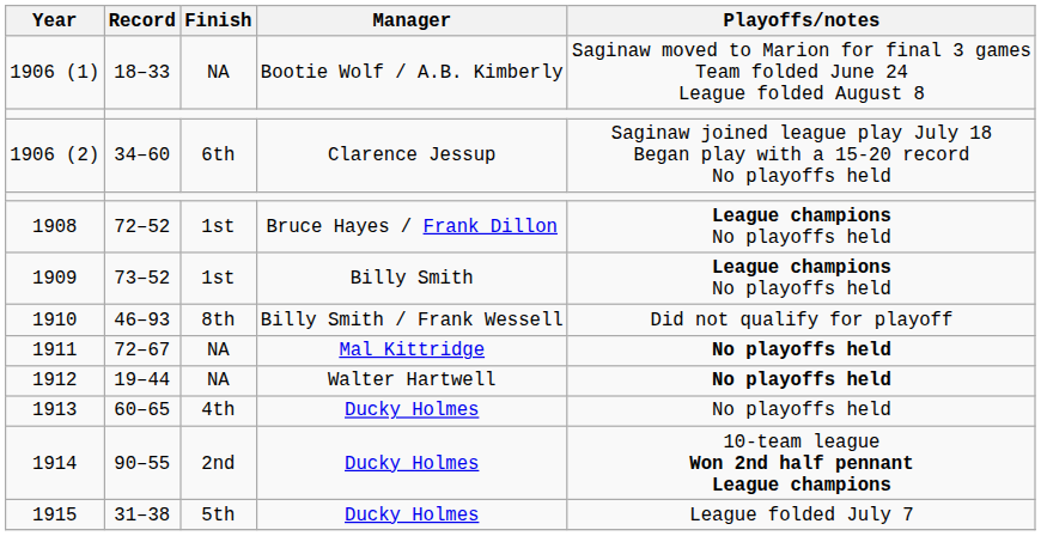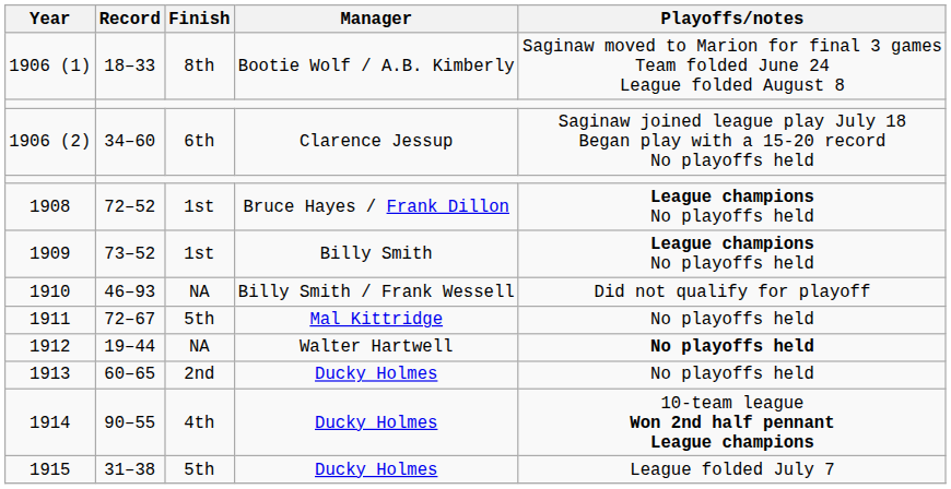 <table class="wikitable">
 <tr style="background: #F2F2F2;">
 <th>Year</th>
 <th>Record</th>
 <th>Finish</th>
 <th>Manager</th>
 <th>Playoffs/notes</th>
 </tr>
 <tr align=center>
 <td>1906 (1)</td>
 <td>18–33</td>
-<td>NA</td>
+<td>8th</td>
 <td>Bootie Wolf / A.B. Kimberly</td>
 <td>Saginaw moved to Marion for final 3 games<br>Team folded June 24<br>League folded August 8</td>
 </tr>
 <tr align=center>
 <td></td>
 </tr>
 <tr align=center>
 <td>1906 (2)</td>
 <td>34–60</td>
 <td>6th</td>
 <td>Clarence Jessup</td>
 <td>Saginaw joined league play July 18<br>Began play with a 15-20 record<br>No playoffs held</td>
 </tr>
 <tr align=center>
 <td></td>
 </tr>
 <tr align=center>
 <td>1908</td>
 <td>72–52</td>
 <td>1st</td>
 <td>Bruce Hayes / <a href='#'>Frank Dillon</a></td>
 <td><strong>League champions</strong><br>No playoffs held</td>
 </tr>
 <tr align=center>
 <td>1909</td>
 <td>73–52</td>
 <td>1st</td>
 <td>Billy Smith</td>
 <td><strong>League champions</strong><br>No playoffs held</td>
 </tr>
 <tr align=center>
 <td>1910</td>
 <td>46–93</td>
-<td>8th</td>
+<td>NA</td>
 <td>Billy Smith / Frank Wessell</td>
 <td>Did not qualify for playoff</td>
 </tr>
 <tr align=center>
 <td>1911</td>
 <td>72–67</td>
-<td>NA</td>
+<td>5th</td>
 <td><a href='#'>Mal Kittridge</a></td>
-<td><strong>No playoffs held</strong></td>
+<td>No playoffs held</td>
 </tr>
 <tr align=center>
 <td>1912</td>
 <td>19–44</td>
 <td>NA</td>
 <td>Walter Hartwell</td>
 <td><strong>No playoffs held</strong></td>
 </tr>
 <tr align=center>
 <td>1913</td>
 <td>60–65</td>
-<td>4th</td>
+<td>2nd</td>
 <td><a href='#'>Ducky Holmes</a></td>
 <td>No playoffs held</td>
 </tr>
 <tr align=center>
 <td>1914</td>
 <td>90–55</td>
-<td>2nd</td>
+<td>4th</td>
 <td><a href='#'>Ducky Holmes</a></td>
 <td>10-team league<br><strong>Won 2nd half pennant</strong><br><strong>League champions</strong></td>
 </tr>
 <tr align=center>
 <td>1915</td>
 <td>31–38</td>
 <td>5th</td>
 <td><a href='#'>Ducky Holmes</a></td>
 <td>League folded July 7</td>
 </tr>
 <tr align=center>
 </tr>
 </table>
